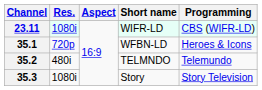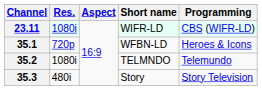 <table class="wikitable">
 <tr>
 <th scope = "col"><a href='#'>Channel</a></th>
 <th scope = "col"><a href='#'>Res.</a></th>
 <th scope = "col"><a href='#'>Aspect</a></th>
 <th scope = "col">Short name</th>
 <th scope = "col">Programming</th>
 </tr>
 <tr>
 <th scope = "row"><a href='#'>23.11</a></th>
 <td style="background-color: #E6FFF7;"><a href='#'>1080i</a></td>
 <td rowspan=4><a href='#'>16:9</a></td>
 <td style="background-color: #E6FFF7;">WIFR-LD</td>
 <td style="background-color: #E6FFF7;"><a href='#'>CBS</a> (<a href='#'>WIFR-LD</a>)</td>
 </tr>
 <tr>
 <th scope = "row">35.1</th>
 <td><a href='#'>720p</a></td>
 <td>WFBN-LD</td>
 <td><a href='#'>Heroes & Icons</a></td>
 </tr>
 <tr>
 <th scope = "row">35.2</th>
-<td>480i</td>
+<td>1080i</td>
 <td>TELMNDO</td>
 <td><a href='#'>Telemundo</a></td>
 </tr>
 <tr>
 <th scope = "row">35.3</th>
-<td>1080i</td>
+<td>480i</td>
 <td>Story</td>
 <td><a href='#'>Story Television</a></td>
 </tr>
 </table>
